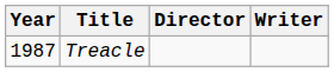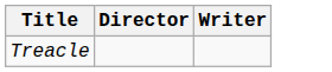 <table class="wikitable">
 <tr>
-<th>Year</th>
 <th>Title</th>
 <th>Director</th>
 <th>Writer</th>
 </tr>
 <tr>
-<td>1987</td>
 <td><em>Treacle</em></td>
 <td></td>
 <td></td>
 </tr>
 </table>
